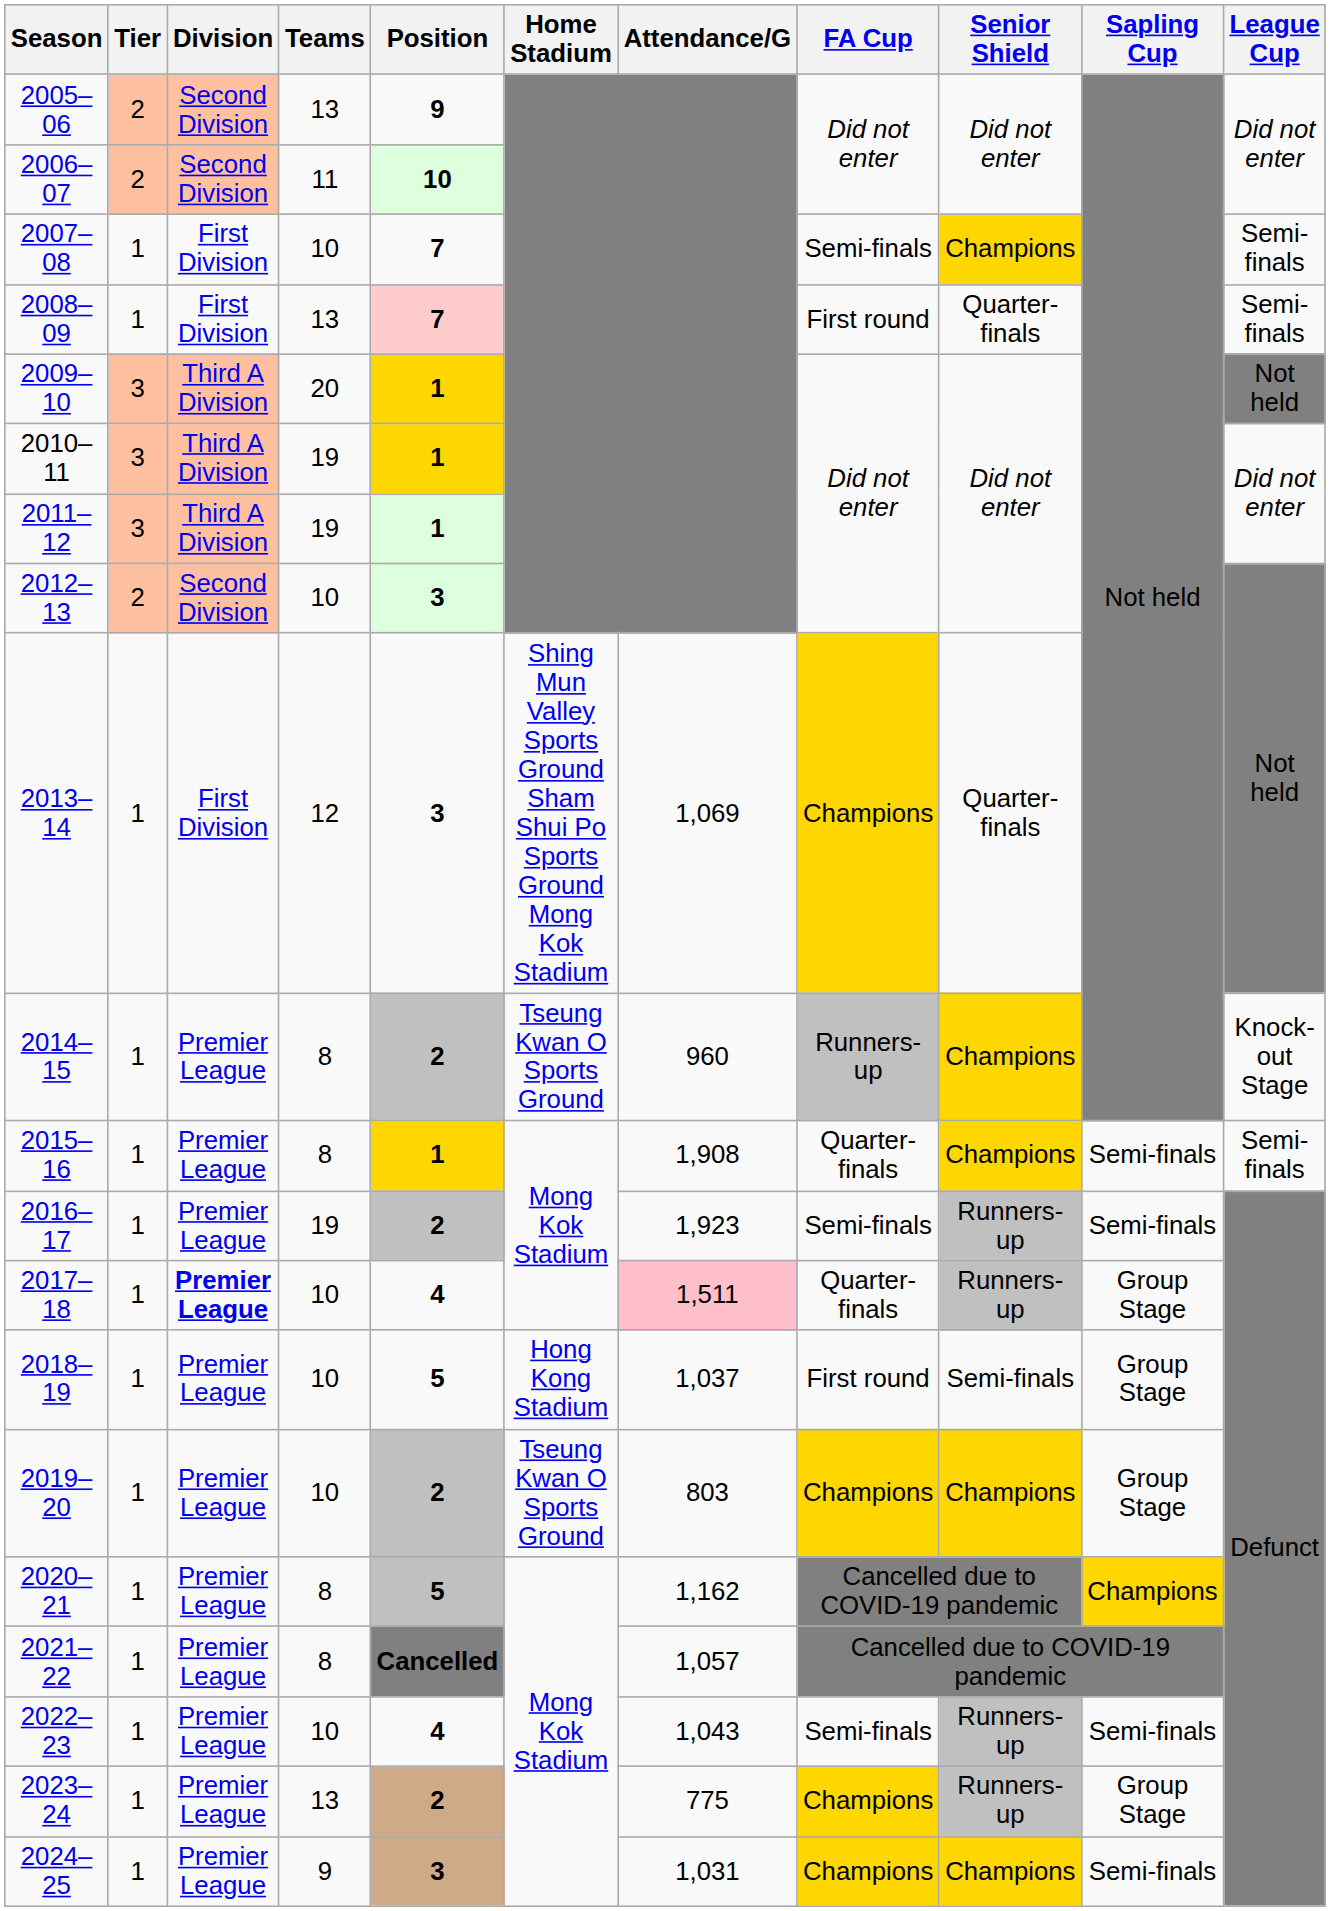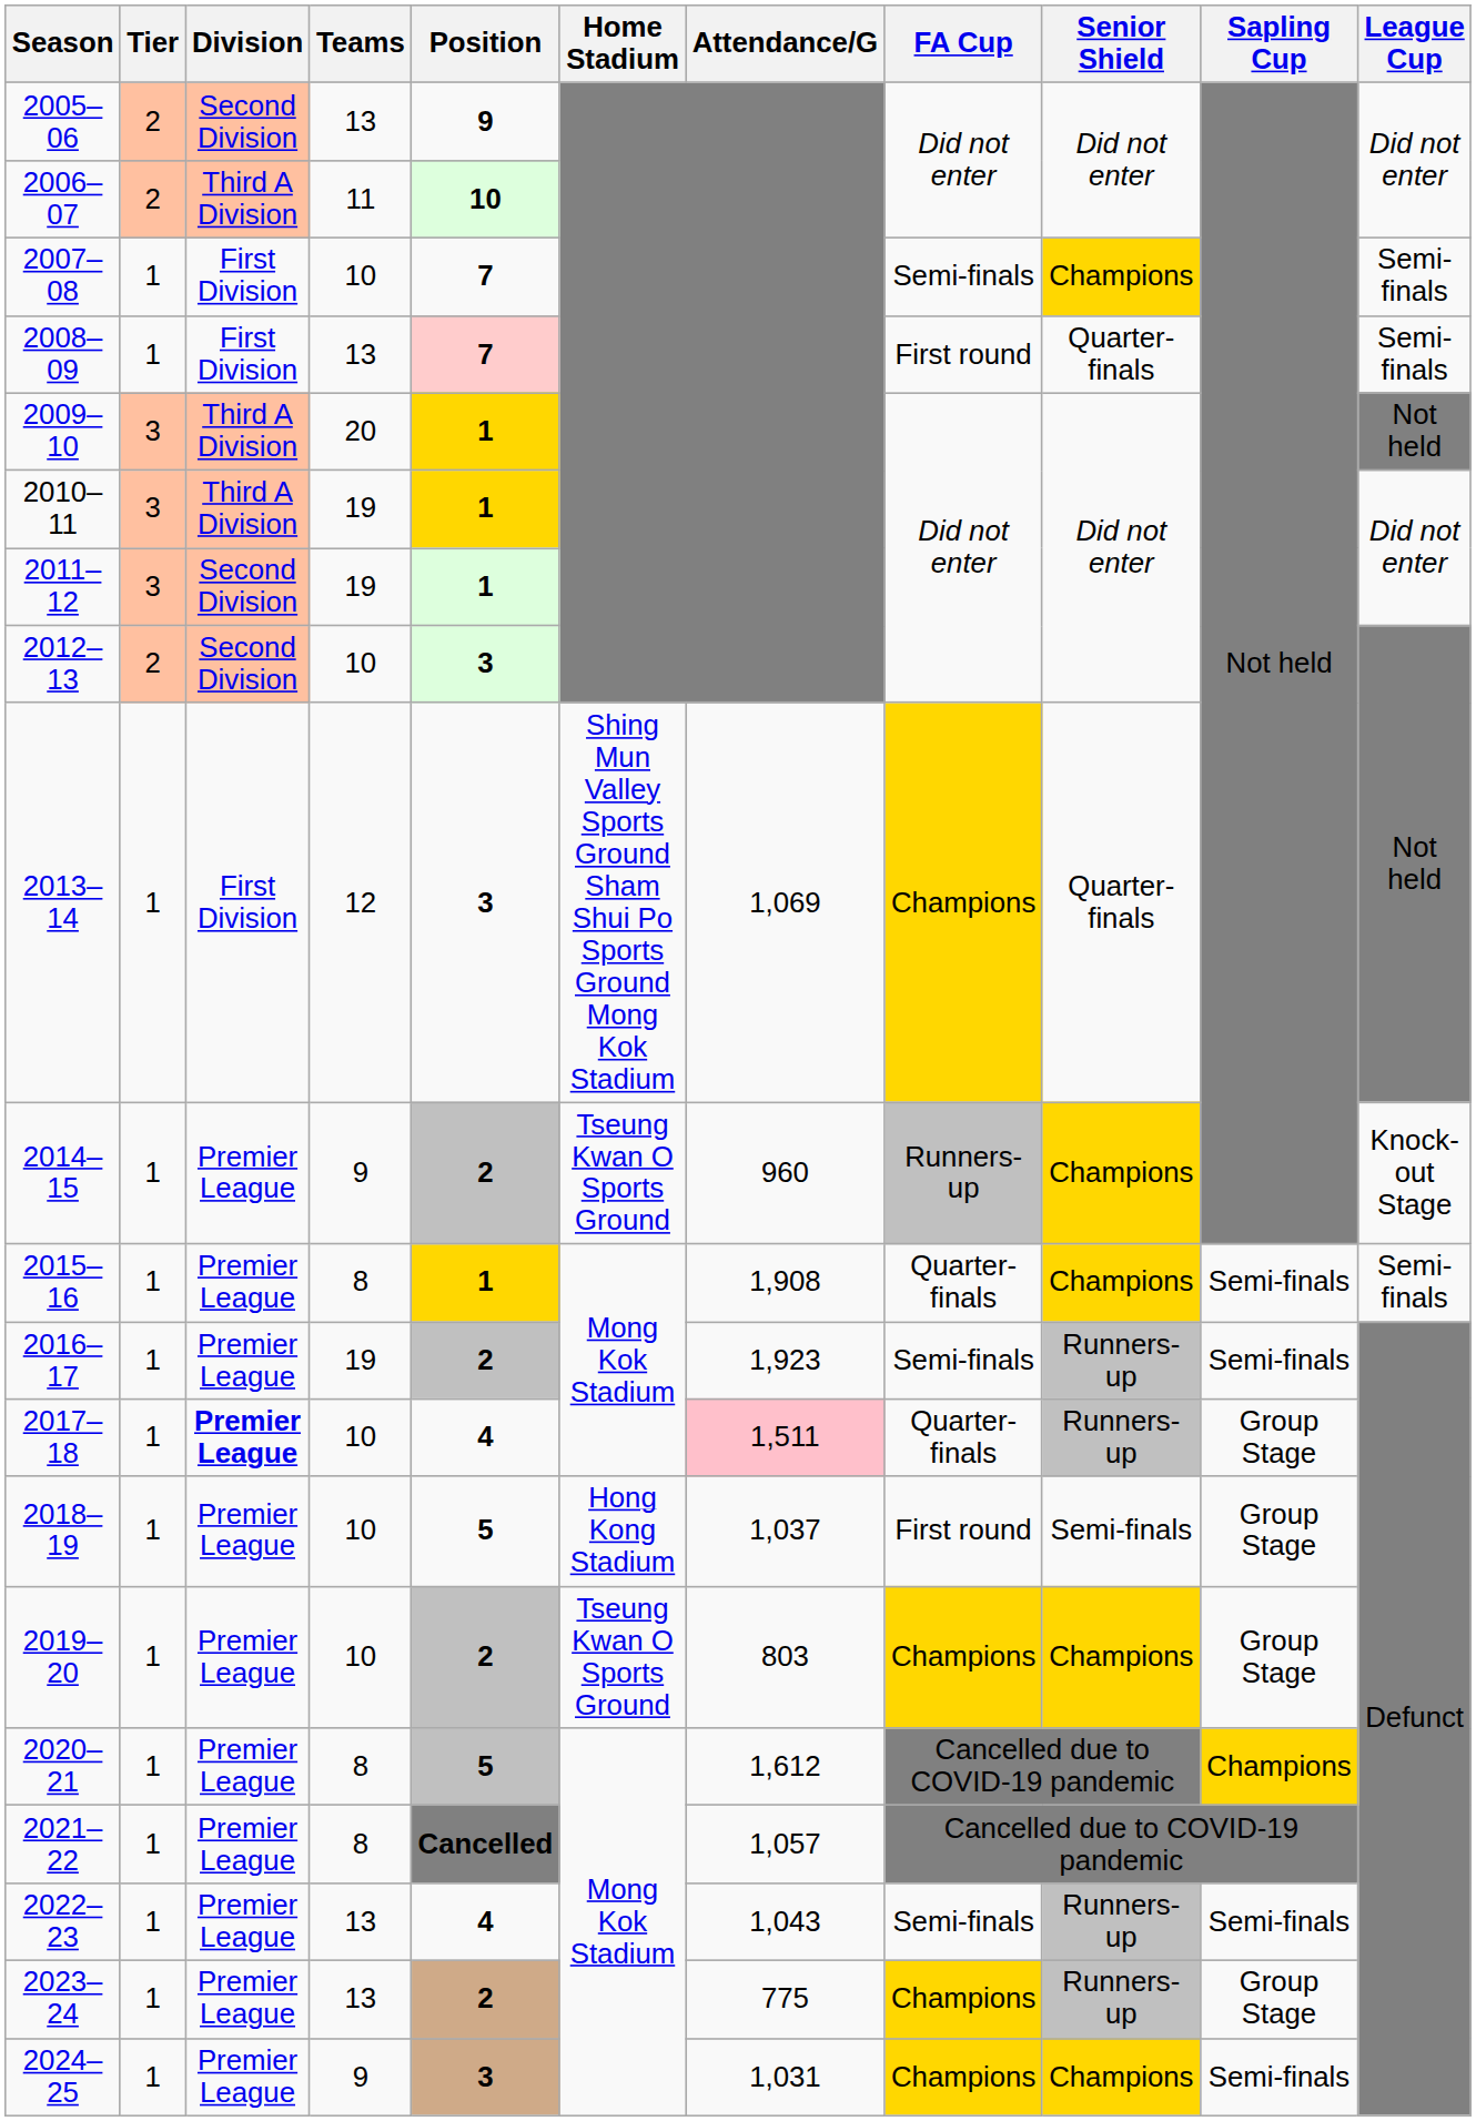 <table class=wikitable>
 <tr>
 <th>Season</th>
 <th>Tier</th>
 <th>Division</th>
 <th>Teams</th>
 <th>Position</th>
 <th>Home Stadium</th>
 <th>Attendance/G</th>
 <th><a href='#'>FA Cup</a></th>
 <th><a href='#'>Senior Shield</a></th>
 <th><a href='#'>Sapling Cup</a></th>
 <th><a href='#'>League Cup</a></th>
 </tr>
 <tr>
 <td align=center><a href='#'>2005–06</a></td>
 <td align=center bgcolor=#ffc0a0>2</td>
 <td align=center bgcolor=#ffc0a0><a href='#'>Second Division</a></td>
 <td align=center>13</td>
 <td align=center><strong>9</strong></td>
 <td rowspan=8 colspan=2 align=center style=background:gray;></td>
 <td rowspan=2 align=center><em>Did not enter</em></td>
 <td rowspan=2 align=center><em>Did not enter</em></td>
 <td rowspan=10 align=center style=background:gray;>Not held</td>
 <td rowspan=2 align=center><em>Did not enter</em></td>
 </tr>
 <tr>
 <td align=center><a href='#'>2006–07</a></td>
 <td align=center bgcolor=#ffc0a0>2</td>
-<td align=center bgcolor=#ffc0a0><a href='#'>Second Division</a></td>
+<td align=center bgcolor=#ffc0a0><a href='#'>Third A Division</a></td>
 <td align=center>11</td>
 <td align=center bgcolor=#DDFFDD><strong>10</strong></td>
 </tr>
 <tr>
 <td align=center><a href='#'>2007–08</a></td>
 <td align=center>1</td>
 <td align=center><a href='#'>First Division</a></td>
 <td align=center>10</td>
 <td align=center><strong>7</strong></td>
 <td align=center>Semi-finals</td>
 <td align=center bgcolor=gold>Champions</td>
 <td align=center>Semi-finals</td>
 </tr>
 <tr>
 <td align=center><a href='#'>2008–09</a></td>
 <td align=center>1</td>
 <td align=center><a href='#'>First Division</a></td>
 <td align=center>13</td>
 <td align=center bgcolor=#ffcccc><strong>7</strong></td>
 <td align=center>First round</td>
 <td align=center>Quarter-finals</td>
 <td align=center>Semi-finals</td>
 </tr>
 <tr>
 <td align=center><a href='#'>2009–10</a></td>
 <td align=center bgcolor=#ffc0a0>3</td>
 <td align=center bgcolor=#ffc0a0><a href='#'>Third A Division</a></td>
 <td align=center>20</td>
 <td align=center bgcolor=gold><strong>1</strong></td>
 <td rowspan=4 align=center><em>Did not enter</em></td>
 <td rowspan=4 align=center><em>Did not enter</em></td>
 <td align=center style=background:gray;>Not held</td>
 </tr>
 <tr>
 <td align=center>2010–11</td>
 <td align=center bgcolor=#ffc0a0>3</td>
 <td align=center bgcolor=#ffc0a0><a href='#'>Third A Division</a></td>
 <td align=center>19</td>
 <td align=center bgcolor=gold><strong>1</strong></td>
 <td rowspan=2 align=center><em>Did not enter</em></td>
 </tr>
 <tr>
 <td align=center><a href='#'>2011–12</a></td>
 <td align=center bgcolor=#ffc0a0>3</td>
-<td align=center bgcolor=#ffc0a0><a href='#'>Third A Division</a></td>
+<td align=center bgcolor=#ffc0a0><a href='#'>Second Division</a></td>
 <td align=center>19</td>
 <td align=center bgcolor=#DDFFDD><strong>1</strong></td>
 </tr>
 <tr>
 <td align=center><a href='#'>2012–13</a></td>
 <td align=center bgcolor=#ffc0a0>2</td>
 <td align=center  bgcolor=#ffc0a0><a href='#'>Second Division</a></td>
 <td align=center>10</td>
 <td align=center bgcolor=#ddffdd><strong>3</strong></td>
 <td rowspan=2 align=center style=background:gray;>Not held</td>
 </tr>
 <tr>
 <td align=center><a href='#'>2013–14</a></td>
 <td align=center>1</td>
 <td align=center><a href='#'>First Division</a></td>
 <td align=center>12</td>
 <td align=center><strong>3</strong></td>
 <td align=center><a href='#'>Shing Mun Valley Sports Ground</a><br><a href='#'>Sham Shui Po Sports Ground</a><br><a href='#'>Mong Kok Stadium</a></td>
 <td align=center>1,069</td>
 <td align=center bgcolor=gold>Champions</td>
 <td align=center>Quarter-finals</td>
 </tr>
 <tr>
 <td align=center><a href='#'>2014–15</a></td>
 <td align=center>1</td>
 <td align=center><a href='#'>Premier League</a></td>
-<td align=center>8</td>
+<td align=center>9</td>
 <td align=center bgcolor=silver><strong>2</strong></td>
 <td align=center><a href='#'>Tseung Kwan O Sports Ground</a></td>
 <td align=center>960</td>
 <td align=center bgcolor=silver>Runners-up</td>
 <td align=center bgcolor=gold>Champions</td>
 <td align=center>Knock-out Stage</td>
 </tr>
 <tr>
 <td align=center><a href='#'>2015–16</a></td>
 <td align=center>1</td>
 <td align=center><a href='#'>Premier League</a></td>
 <td align=center>8</td>
 <td align=center bgcolor=gold><strong>1</strong></td>
 <td rowspan=3 align=center><a href='#'>Mong Kok Stadium</a></td>
 <td align=center>1,908</td>
 <td align=center>Quarter-finals</td>
 <td align=center bgcolor=gold>Champions</td>
 <td align=center>Semi-finals</td>
 <td align=center>Semi-finals</td>
 </tr>
 <tr>
 <td align=center><a href='#'>2016–17</a></td>
 <td align=center>1</td>
 <td align=center><a href='#'>Premier League</a></td>
 <td align=center>19</td>
 <td align=center bgcolor=silver><strong>2</strong></td>
 <td align=center>1,923</td>
 <td align=center>Semi-finals</td>
 <td align=center bgcolor=silver>Runners-up</td>
 <td align=center>Semi-finals</td>
 <td rowspan=9 align=center style=background:gray;>Defunct</td>
 </tr>
 <tr>
 <td align=center><a href='#'>2017–18</a></td>
 <td align=center>1</td>
 <td align=center><strong><a href='#'>Premier League</a></strong></td>
 <td align=center>10</td>
 <td align=center><strong>4</strong></td>
 <td align=center style="background: pink;">1,511</td>
 <td align=center>Quarter-finals</td>
 <td align=center bgcolor=silver>Runners-up</td>
 <td align=center>Group Stage</td>
 </tr>
 <tr>
 <td align=center><a href='#'>2018–19</a></td>
 <td align=center>1</td>
 <td align=center><a href='#'>Premier League</a></td>
 <td align=center>10</td>
 <td align=center><strong>5</strong></td>
 <td align=center><a href='#'>Hong Kong Stadium</a></td>
 <td align=center>1,037</td>
 <td align=center>First round</td>
 <td align=center>Semi-finals</td>
 <td align=center>Group Stage</td>
 </tr>
 <tr>
 <td align=center><a href='#'>2019–20</a></td>
 <td align=center>1</td>
 <td align=center><a href='#'>Premier League</a></td>
 <td align=center>10</td>
 <td align=center bgcolor=silver><strong>2</strong></td>
 <td align=center><a href='#'>Tseung Kwan O Sports Ground</a></td>
 <td align=center>803</td>
 <td align=center bgcolor=gold>Champions</td>
 <td align=center bgcolor=gold>Champions</td>
 <td align=center>Group Stage</td>
 </tr>
 <tr>
 <td align=center><a href='#'>2020–21</a></td>
 <td align=center>1</td>
 <td align=center><a href='#'>Premier League</a></td>
 <td align=center>8</td>
 <td align=center bgcolor=silver><strong>5</strong></td>
 <td rowspan=5 align=center><a href='#'>Mong Kok Stadium</a></td>
-<td align=center>1,162</td>
+<td align=center>1,612</td>
 <td colspan=2 align=center style=background:gray;>Cancelled due to COVID-19 pandemic</td>
 <td align=center bgcolor=gold>Champions</td>
 </tr>
 <tr>
 <td align=center><a href='#'>2021–22</a></td>
 <td align=center>1</td>
 <td align=center><a href='#'>Premier League</a></td>
 <td align=center>8</td>
 <td align=center style=background:gray;><strong>Cancelled</strong></td>
 <td align=center>1,057</td>
 <td colspan=3 align=center style=background:gray;>Cancelled due to COVID-19 pandemic</td>
 </tr>
 <tr>
 <td align=center><a href='#'>2022–23</a></td>
 <td align=center>1</td>
 <td align=center><a href='#'>Premier League</a></td>
-<td align=center>10</td>
+<td align=center>13</td>
 <td align=center><strong>4</strong></td>
 <td align=center>1,043</td>
 <td align=center>Semi-finals</td>
 <td align=center bgcolor=silver>Runners-up</td>
 <td align=center>Semi-finals</td>
 </tr>
 <tr>
 <td align=center><a href='#'>2023–24</a></td>
 <td align=center>1</td>
 <td align=center><a href='#'>Premier League</a></td>
 <td align=center>13</td>
 <td align=center bgcolor=#cfaa88><strong>2</strong></td>
 <td align=center>775</td>
 <td align=center bgcolor=gold>Champions</td>
 <td align=center bgcolor=silver>Runners-up</td>
 <td align=center>Group Stage</td>
 </tr>
 <tr>
 <td align=center><a href='#'>2024–25</a></td>
 <td align=center>1</td>
 <td align=center><a href='#'>Premier League</a></td>
 <td align=center>9</td>
 <td align=center bgcolor=#cfaa88><strong>3</strong></td>
 <td align=center>1,031</td>
 <td align=center bgcolor=gold>Champions</td>
 <td align=center bgcolor=gold>Champions</td>
 <td align=center>Semi-finals</td>
 </tr>
 </table>
